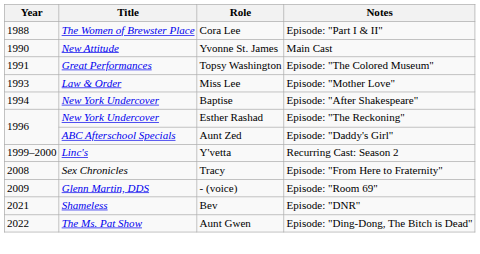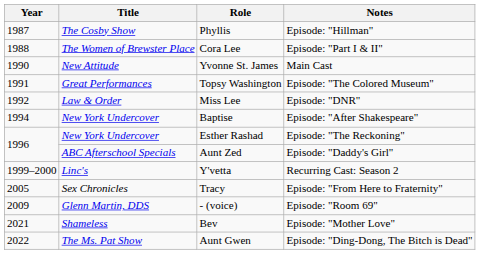 <table class="wikitable sortable">
 <tr>
 <th>Year</th>
 <th>Title</th>
 <th>Role</th>
 <th>Notes</th>
+</tr>
+<tr>
+<td>1987</td>
+<td><em><a href='#'>The Cosby Show</a></em></td>
+<td>Phyllis</td>
+<td>Episode: "Hillman"</td>
 </tr>
 <tr>
 <td>1988</td>
 <td><em><a href='#'>The Women of Brewster Place</a></em></td>
 <td>Cora Lee</td>
 <td>Episode: "Part I & II"</td>
 </tr>
 <tr>
 <td>1990</td>
 <td><em><a href='#'>New Attitude</a></em></td>
 <td>Yvonne St. James</td>
 <td>Main Cast</td>
 </tr>
 <tr>
 <td>1991</td>
 <td><em><a href='#'>Great Performances</a></em></td>
 <td>Topsy Washington</td>
 <td>Episode: "The Colored Museum"</td>
 </tr>
 <tr>
-<td>1993</td>
+<td>1992</td>
 <td><em><a href='#'>Law & Order</a></em></td>
 <td>Miss Lee</td>
-<td>Episode: "Mother Love"</td>
+<td>Episode: "DNR"</td>
 </tr>
 <tr>
 <td>1994</td>
 <td><em><a href='#'>New York Undercover</a></em></td>
 <td>Baptise</td>
 <td>Episode: "After Shakespeare"</td>
 </tr>
 <tr>
 <td rowspan="2">1996</td>
 <td><em><a href='#'>New York Undercover</a></em></td>
 <td>Esther Rashad</td>
 <td>Episode: "The Reckoning"</td>
 </tr>
 <tr>
 <td><em><a href='#'>ABC Afterschool Specials</a></em></td>
 <td>Aunt Zed</td>
 <td>Episode: "Daddy's Girl"</td>
 </tr>
 <tr>
 <td>1999–2000</td>
 <td><em><a href='#'>Linc's</a></em></td>
 <td>Y'vetta</td>
 <td>Recurring Cast: Season 2</td>
 </tr>
 <tr>
-<td>2008</td>
+<td>2005</td>
 <td><em>Sex Chronicles</em></td>
 <td>Tracy</td>
 <td>Episode: "From Here to Fraternity"</td>
 </tr>
 <tr>
 <td>2009</td>
 <td><em><a href='#'>Glenn Martin, DDS</a></em></td>
 <td>- (voice)</td>
 <td>Episode: "Room 69"</td>
 </tr>
 <tr>
 <td>2021</td>
 <td><em><a href='#'>Shameless</a></em></td>
 <td>Bev</td>
-<td>Episode: "DNR"</td>
+<td>Episode: "Mother Love"</td>
 </tr>
 <tr>
 <td>2022</td>
 <td><em><a href='#'>The Ms. Pat Show</a></em></td>
 <td>Aunt Gwen</td>
 <td>Episode: "Ding-Dong, The Bitch is Dead"</td>
 </tr>
 </table>
